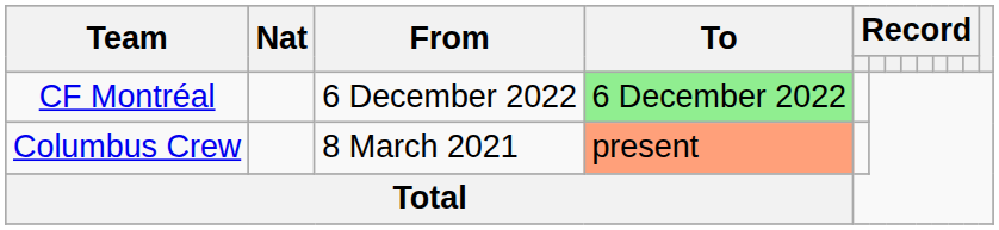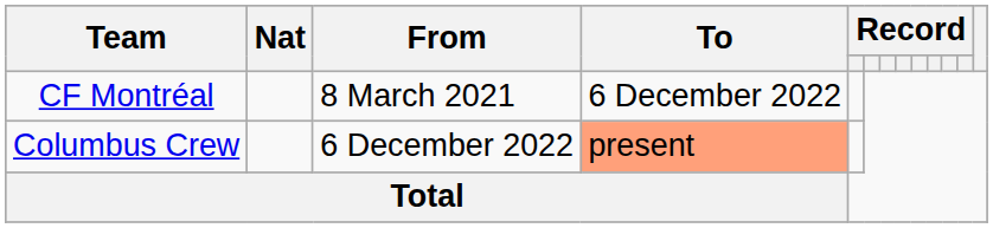 <table class="wikitable" style="text-align: center">
 <tr>
 <th rowspan="2">Team</th>
 <th rowspan="2">Nat</th>
 <th rowspan="2">From</th>
 <th rowspan="2">To</th>
 <th colspan="8">Record</th>
 <th rowspan=2></th>
 </tr>
 <tr>
 <th></th>
 <th></th>
 <th></th>
 <th></th>
 <th></th>
 <th></th>
 <th></th>
 <th></th>
 </tr>
 <tr>
 <td><a href='#'>CF Montréal</a></td>
 <td></td>
-<td align=left>6 December 2022</td>
-<td align=left style="background: lightgreen;">6 December 2022<br></td>
+<td align=left>8 March 2021</td>
+<td align=left>6 December 2022<br></td>
 <td></td>
 </tr>
 <tr>
 <td><a href='#'>Columbus Crew</a></td>
 <td></td>
-<td align=left>8 March 2021</td>
+<td align=left>6 December 2022</td>
 <td align=left style="background: lightsalmon;">present<br></td>
 <td></td>
 </tr>
 <tr>
 <th colspan="4">Total<br></th>
 </tr>
 </table>
